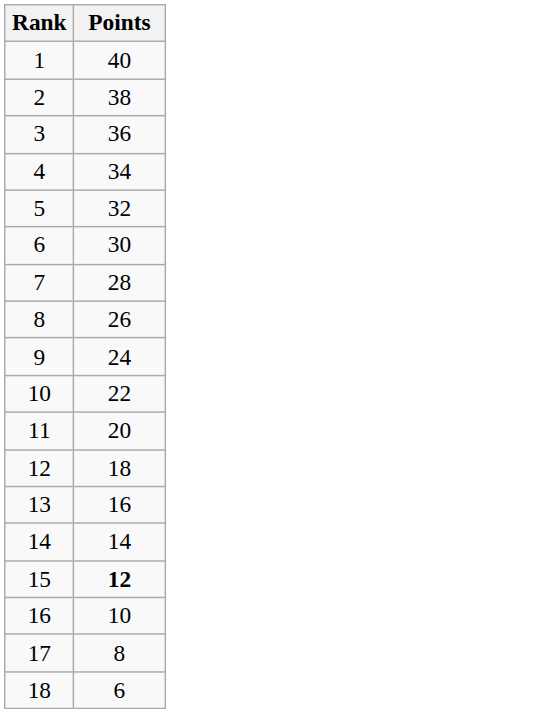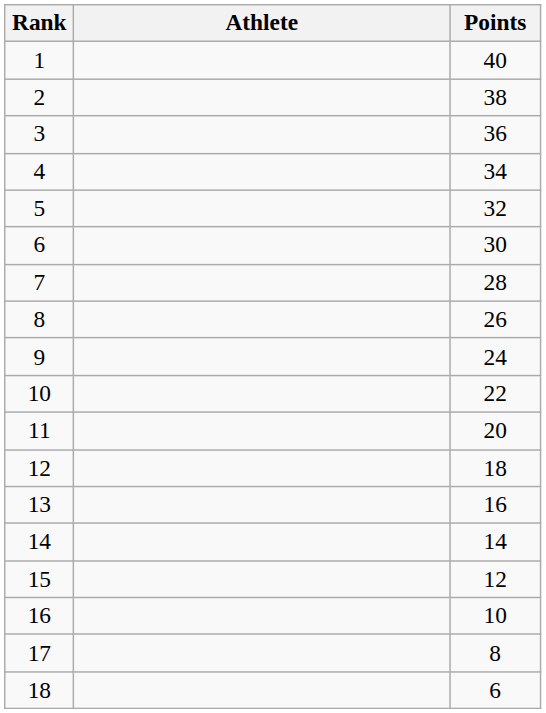 <table class=wikitable style="text-align:center">
 <tr>
 <th width=40>Rank</th>
+<th width=250>Athlete</th>
 <th width=55>Points</th>
 </tr>
 <tr>
 <td>1</td>
+<td align=left></td>
 <td>40</td>
 </tr>
 <tr>
 <td>2</td>
+<td align=left></td>
 <td>38</td>
 </tr>
 <tr>
 <td>3</td>
+<td align=left></td>
 <td>36</td>
 </tr>
 <tr>
 <td>4</td>
+<td align=left></td>
 <td>34</td>
 </tr>
 <tr>
 <td>5</td>
+<td align=left></td>
 <td>32</td>
 </tr>
 <tr>
 <td>6</td>
+<td align=left></td>
 <td>30</td>
 </tr>
 <tr>
 <td>7</td>
+<td align=left></td>
 <td>28</td>
 </tr>
 <tr>
 <td>8</td>
+<td align=left></td>
 <td>26</td>
 </tr>
 <tr>
 <td>9</td>
+<td align=left></td>
 <td>24</td>
 </tr>
 <tr>
 <td>10</td>
+<td align=left></td>
 <td>22</td>
 </tr>
 <tr>
 <td>11</td>
+<td align=left></td>
 <td>20</td>
 </tr>
 <tr>
 <td>12</td>
+<td align=left></td>
 <td>18</td>
 </tr>
 <tr>
 <td>13</td>
+<td align=left></td>
 <td>16</td>
 </tr>
 <tr>
 <td>14</td>
+<td align=left></td>
 <td>14</td>
 </tr>
 <tr>
 <td>15</td>
-<td><strong>12</strong></td>
+<td align=left></td>
+<td>12</td>
 </tr>
 <tr>
 <td>16</td>
+<td align=left></td>
 <td>10</td>
 </tr>
 <tr>
 <td>17</td>
+<td align=left></td>
 <td>8</td>
 </tr>
 <tr>
 <td>18</td>
+<td align=left></td>
 <td>6</td>
 </tr>
 </table>
